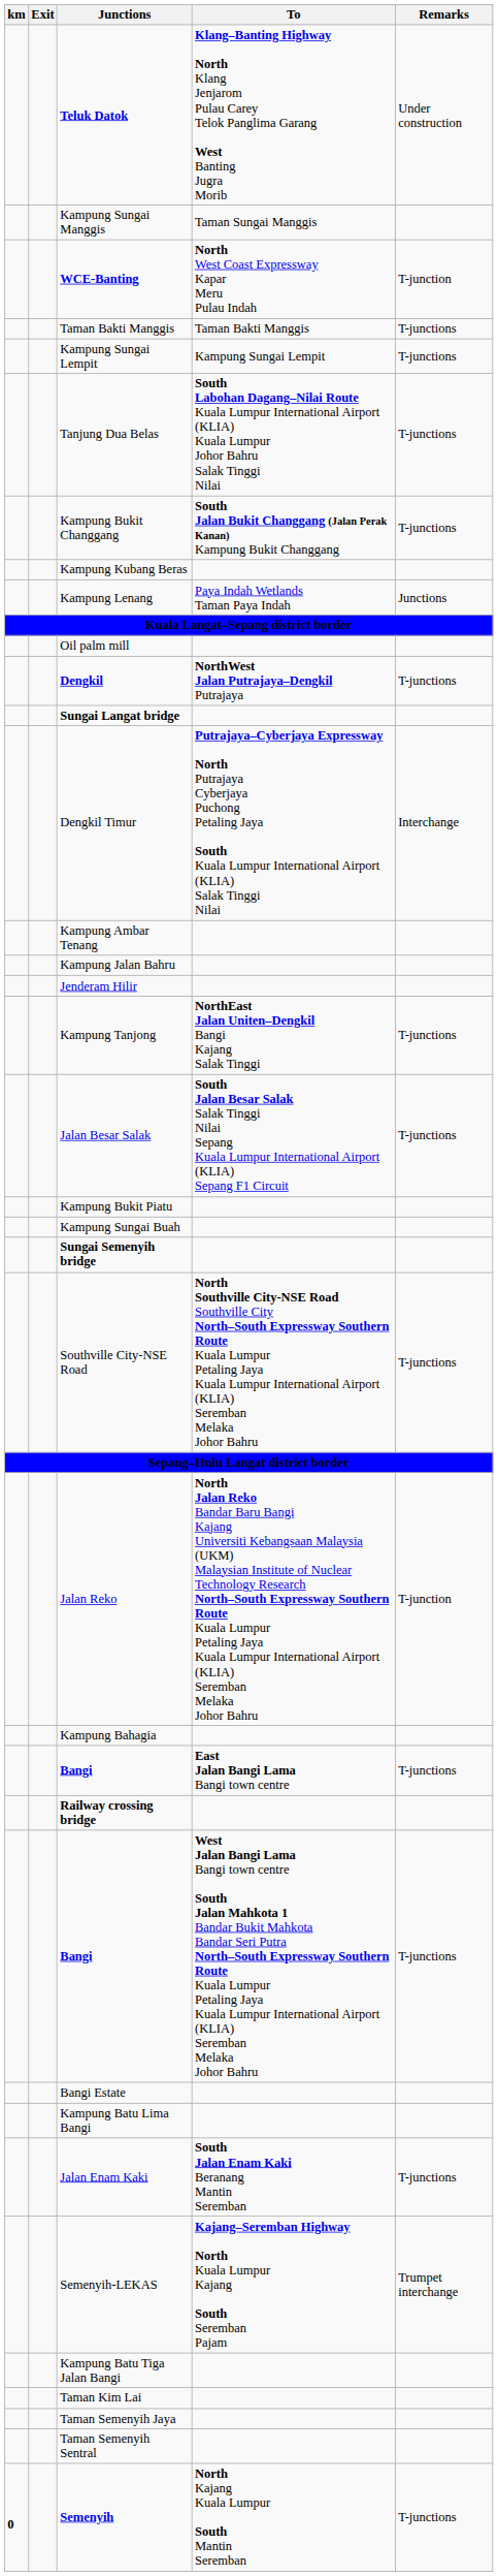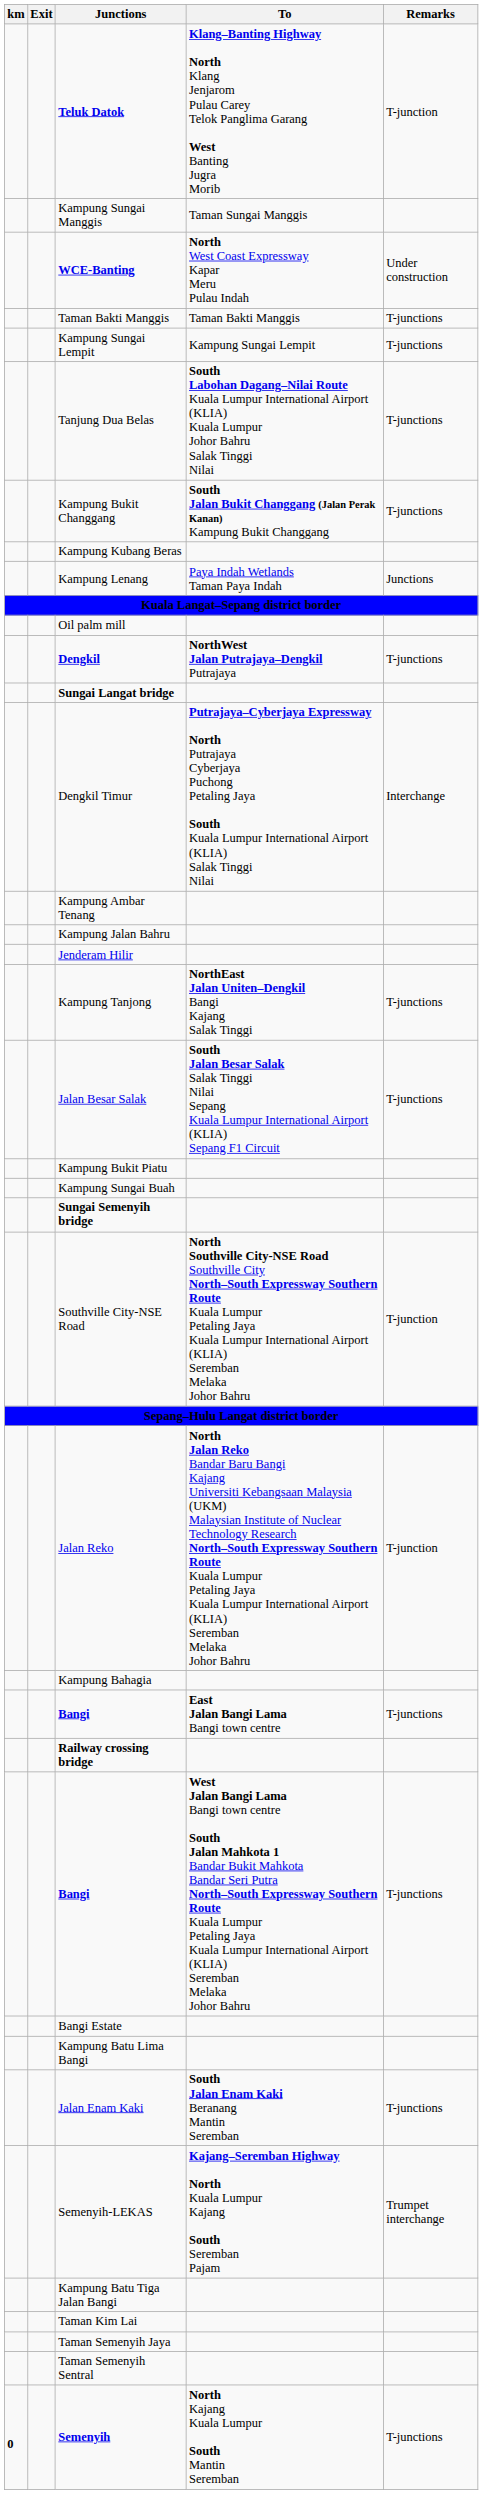 <table class="wikitable">
 <tr>
 <th>km</th>
 <th>Exit</th>
 <th>Junctions</th>
 <th>To</th>
 <th>Remarks</th>
 </tr>
 <tr>
 <td></td>
 <td></td>
 <td><strong><a href='#'>Teluk Datok</a></strong></td>
 <td> <strong><a href='#'>Klang–Banting Highway</a></strong><br><br><strong>North</strong><br>Klang<br>Jenjarom<br>Pulau Carey<br>Telok Panglima Garang<br><br><strong>West</strong><br>Banting<br>Jugra<br>Morib</td>
-<td>Under construction</td>
+<td>T-junction</td>
 </tr>
 <tr>
 <td></td>
 <td></td>
 <td>Kampung Sungai Manggis</td>
 <td>Taman Sungai Manggis</td>
 <td></td>
 </tr>
 <tr>
 <td></td>
 <td></td>
 <td><strong><a href='#'>WCE-Banting</a></strong></td>
 <td><strong>North</strong><br><a href='#'>West Coast Expressway </a><br> Kapar<br> Meru<br>Pulau Indah</td>
-<td>T-junction</td>
+<td>Under construction</td>
 </tr>
 <tr>
 <td></td>
 <td></td>
 <td>Taman Bakti Manggis</td>
 <td>Taman Bakti Manggis</td>
 <td>T-junctions</td>
 </tr>
 <tr>
 <td></td>
 <td></td>
 <td>Kampung Sungai Lempit</td>
 <td>Kampung Sungai Lempit</td>
 <td>T-junctions</td>
 </tr>
 <tr>
 <td></td>
 <td></td>
 <td>Tanjung Dua Belas</td>
 <td><strong>South</strong><br> <strong><a href='#'>Labohan Dagang–Nilai Route</a></strong><br> Kuala Lumpur International Airport (KLIA) <br>  Kuala Lumpur<br>  Johor Bahru<br> Salak Tinggi<br> Nilai</td>
 <td>T-junctions</td>
 </tr>
 <tr>
 <td></td>
 <td></td>
 <td>Kampung Bukit Changgang</td>
 <td><strong>South</strong><br> <strong><a href='#'>Jalan Bukit Changgang</a></strong> <small><strong>(Jalan Perak Kanan)</strong></small><br>Kampung Bukit Changgang</td>
 <td>T-junctions</td>
 </tr>
 <tr>
 <td></td>
 <td></td>
 <td>Kampung Kubang Beras</td>
 <td></td>
 <td></td>
 </tr>
 <tr>
 <td></td>
 <td></td>
 <td>Kampung Lenang</td>
 <td><a href='#'>Paya Indah Wetlands</a><br>Taman Paya Indah</td>
 <td>Junctions</td>
 </tr>
 <tr>
 <td colspan="6"  style="width:600px; text-align:center; background:blue;"><strong><span>Kuala Langat–Sepang district border</span></strong></td>
 </tr>
 <tr>
 <td></td>
 <td></td>
 <td>Oil palm mill</td>
 <td></td>
 <td></td>
 </tr>
 <tr>
 <td></td>
 <td></td>
 <td><strong><a href='#'>Dengkil</a></strong></td>
 <td><strong>NorthWest</strong><br> <strong><a href='#'>Jalan Putrajaya–Dengkil</a></strong><br>Putrajaya</td>
 <td>T-junctions</td>
 </tr>
 <tr>
 <td></td>
 <td></td>
 <td><strong>Sungai Langat bridge</strong></td>
 <td></td>
 <td></td>
 </tr>
 <tr>
 <td></td>
 <td></td>
 <td>Dengkil Timur</td>
 <td> <strong><a href='#'>Putrajaya–Cyberjaya Expressway</a></strong><br><br><strong>North</strong><br> Putrajaya<br> Cyberjaya<br> Puchong<br> Petaling Jaya<br><br><strong>South</strong><br> Kuala Lumpur International Airport (KLIA) <br> Salak Tinggi<br> Nilai</td>
 <td>Interchange</td>
 </tr>
 <tr>
 <td></td>
 <td></td>
 <td>Kampung Ambar Tenang</td>
 <td></td>
 <td></td>
 </tr>
 <tr>
 <td></td>
 <td></td>
 <td>Kampung Jalan Bahru</td>
 <td></td>
 <td></td>
 </tr>
 <tr>
 <td></td>
 <td></td>
 <td><a href='#'>Jenderam Hilir</a></td>
 <td></td>
 <td></td>
 </tr>
 <tr>
 <td></td>
 <td></td>
 <td>Kampung Tanjong</td>
 <td><strong>NorthEast</strong><br> <strong><a href='#'>Jalan Uniten–Dengkil</a></strong><br>Bangi<br>Kajang<br>Salak Tinggi</td>
 <td>T-junctions</td>
 </tr>
 <tr>
 <td></td>
 <td></td>
 <td><a href='#'>Jalan Besar Salak</a></td>
 <td><strong>South</strong><br> <strong><a href='#'>Jalan Besar Salak</a></strong><br>Salak Tinggi<br>Nilai<br>Sepang<br><a href='#'>Kuala Lumpur International Airport</a> (KLIA) <br><a href='#'>Sepang F1 Circuit</a></td>
 <td>T-junctions</td>
 </tr>
 <tr>
 <td></td>
 <td></td>
 <td>Kampung Bukit Piatu</td>
 <td></td>
 <td></td>
 </tr>
 <tr>
 <td></td>
 <td></td>
 <td>Kampung Sungai Buah</td>
 <td></td>
 <td></td>
 </tr>
 <tr>
 <td></td>
 <td></td>
 <td><strong>Sungai Semenyih bridge</strong></td>
 <td></td>
 <td></td>
 </tr>
 <tr>
 <td></td>
 <td></td>
 <td>Southville City-NSE Road</td>
 <td><strong>North</strong><br><strong>Southville City-NSE Road</strong><br><a href='#'>Southville City</a><br> <strong><a href='#'>North–South Expressway Southern Route</a></strong><br>Kuala Lumpur<br>Petaling Jaya<br>Kuala Lumpur International Airport (KLIA) <br>Seremban<br>Melaka<br>Johor Bahru</td>
-<td>T-junctions</td>
+<td>T-junction</td>
 </tr>
 <tr>
 <td colspan="6"  style="width:600px; text-align:center; background:blue;"><strong><span>Sepang–Hulu Langat district border</span></strong></td>
 </tr>
 <tr>
 <td></td>
 <td></td>
 <td><a href='#'>Jalan Reko</a></td>
 <td><strong>North</strong><br> <strong><a href='#'>Jalan Reko</a></strong><br><a href='#'>Bandar Baru Bangi</a><br><a href='#'>Kajang</a><br><a href='#'>Universiti Kebangsaan Malaysia</a> (UKM) <br><a href='#'>Malaysian Institute of Nuclear Technology Research</a><br> <strong><a href='#'>North–South Expressway Southern Route</a></strong><br>Kuala Lumpur<br>Petaling Jaya<br>Kuala Lumpur International Airport (KLIA) <br>Seremban<br>Melaka<br>Johor Bahru</td>
 <td>T-junction</td>
 </tr>
 <tr>
 <td></td>
 <td></td>
 <td>Kampung Bahagia</td>
 <td></td>
 <td></td>
 </tr>
 <tr>
 <td></td>
 <td></td>
 <td><strong><a href='#'>Bangi</a></strong></td>
 <td><strong>East</strong><br><strong>Jalan Bangi Lama</strong><br>Bangi town centre</td>
 <td>T-junctions</td>
 </tr>
 <tr>
 <td></td>
 <td></td>
 <td><strong>Railway crossing bridge</strong></td>
 <td></td>
 <td></td>
 </tr>
 <tr>
 <td></td>
 <td></td>
 <td><strong><a href='#'>Bangi</a></strong></td>
 <td><strong>West</strong><br><strong>Jalan Bangi Lama</strong><br>Bangi town centre<br><br><strong>South</strong><br><strong>Jalan Mahkota 1</strong><br><a href='#'>Bandar Bukit Mahkota</a><br><a href='#'>Bandar Seri Putra</a><br> <strong><a href='#'>North–South Expressway Southern Route</a></strong><br>Kuala Lumpur<br>Petaling Jaya<br>Kuala Lumpur International Airport (KLIA) <br>Seremban<br>Melaka<br>Johor Bahru</td>
 <td>T-junctions</td>
 </tr>
 <tr>
 <td></td>
 <td></td>
 <td>Bangi Estate</td>
 <td></td>
 <td></td>
 </tr>
 <tr>
 <td></td>
 <td></td>
 <td>Kampung Batu Lima Bangi</td>
 <td></td>
 <td></td>
 </tr>
 <tr>
 <td></td>
 <td></td>
 <td><a href='#'>Jalan Enam Kaki</a></td>
 <td><strong>South</strong><br> <strong><a href='#'>Jalan Enam Kaki</a></strong><br> Beranang<br> Mantin<br> Seremban</td>
 <td>T-junctions</td>
 </tr>
 <tr>
 <td></td>
 <td></td>
 <td>Semenyih-LEKAS</td>
 <td> <strong><a href='#'>Kajang–Seremban Highway</a></strong><br><br><strong>North</strong><br>Kuala Lumpur<br>Kajang<br><br><strong>South</strong><br>Seremban<br>Pajam</td>
 <td>Trumpet interchange</td>
 </tr>
 <tr>
 <td></td>
 <td></td>
 <td>Kampung Batu Tiga Jalan Bangi</td>
 <td></td>
 <td></td>
 </tr>
 <tr>
 <td></td>
 <td></td>
 <td>Taman Kim Lai</td>
 <td></td>
 <td></td>
 </tr>
 <tr>
 <td></td>
 <td></td>
 <td>Taman Semenyih Jaya</td>
 <td></td>
 <td></td>
 </tr>
 <tr>
 <td></td>
 <td></td>
 <td>Taman Semenyih Sentral</td>
 <td></td>
 <td></td>
 </tr>
 <tr>
 <td><br><strong>0</strong></td>
 <td></td>
 <td><strong><a href='#'>Semenyih</a></strong></td>
 <td><strong>North</strong><br> Kajang<br> Kuala Lumpur<br><br><strong>South</strong><br> Mantin<br> Seremban</td>
 <td>T-junctions</td>
 </tr>
 </table>
